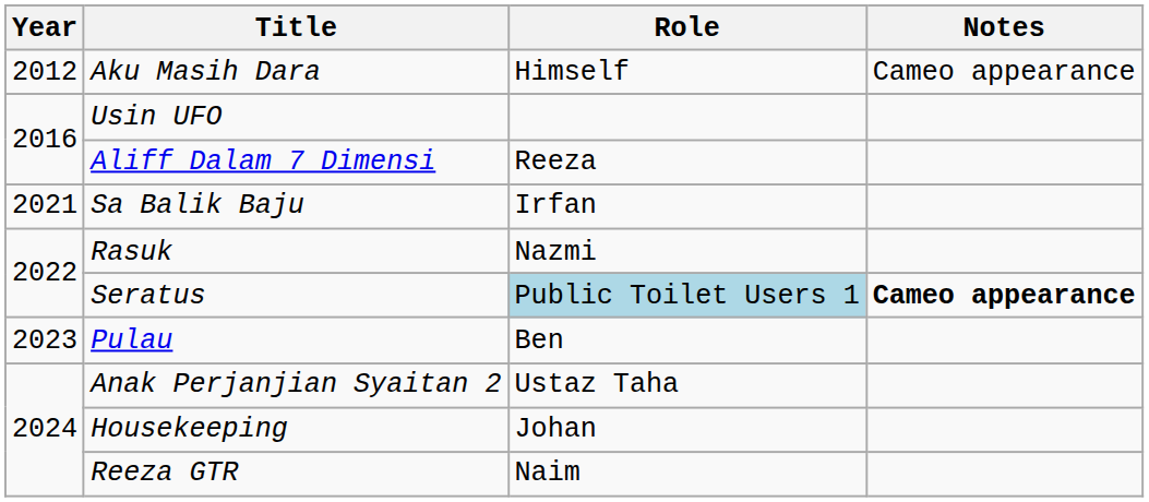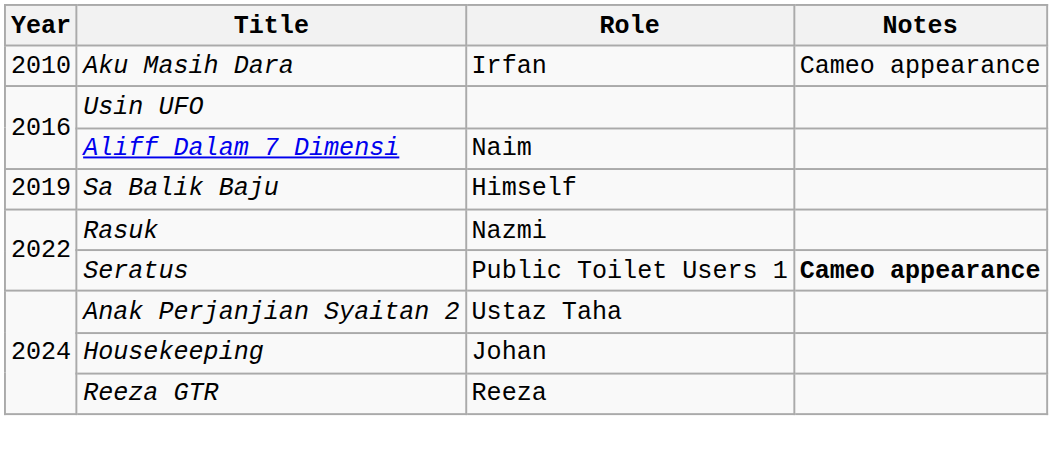 <table class="wikitable">
 <tr>
 <th>Year</th>
 <th>Title</th>
 <th>Role</th>
 <th>Notes</th>
 </tr>
 <tr>
-<td>2012</td>
+<td>2010</td>
 <td><em>Aku Masih Dara</em></td>
-<td>Himself</td>
+<td>Irfan</td>
 <td>Cameo appearance</td>
 </tr>
 <tr>
 <td rowspan="2">2016</td>
 <td><em>Usin UFO</em></td>
 <td></td>
 <td></td>
 </tr>
 <tr>
 <td><em><a href='#'>Aliff Dalam 7 Dimensi</a></em></td>
-<td>Reeza</td>
+<td>Naim</td>
 <td></td>
 </tr>
 <tr>
-<td>2021</td>
+<td>2019</td>
 <td><em>Sa Balik Baju</em></td>
-<td>Irfan</td>
+<td>Himself</td>
 <td></td>
 </tr>
 <tr>
 <td rowspan="2">2022</td>
 <td><em>Rasuk</em></td>
 <td>Nazmi</td>
 <td></td>
 </tr>
 <tr>
 <td><em>Seratus</em></td>
-<td style="background: lightblue;">Public Toilet Users 1</td>
+<td>Public Toilet Users 1</td>
 <td><strong>Cameo appearance</strong></td>
-</tr>
-<tr>
-<td>2023</td>
-<td><em><a href='#'>Pulau</a></em></td>
-<td>Ben</td>
-<td></td>
 </tr>
 <tr>
 <td rowspan="3">2024</td>
 <td><em>Anak Perjanjian Syaitan 2</em></td>
 <td>Ustaz Taha</td>
 <td></td>
 </tr>
 <tr>
 <td><em>Housekeeping</em></td>
 <td>Johan</td>
 <td></td>
 </tr>
 <tr>
 <td><em>Reeza GTR</em></td>
-<td>Naim</td>
+<td>Reeza</td>
 <td></td>
 </tr>
 </table>
